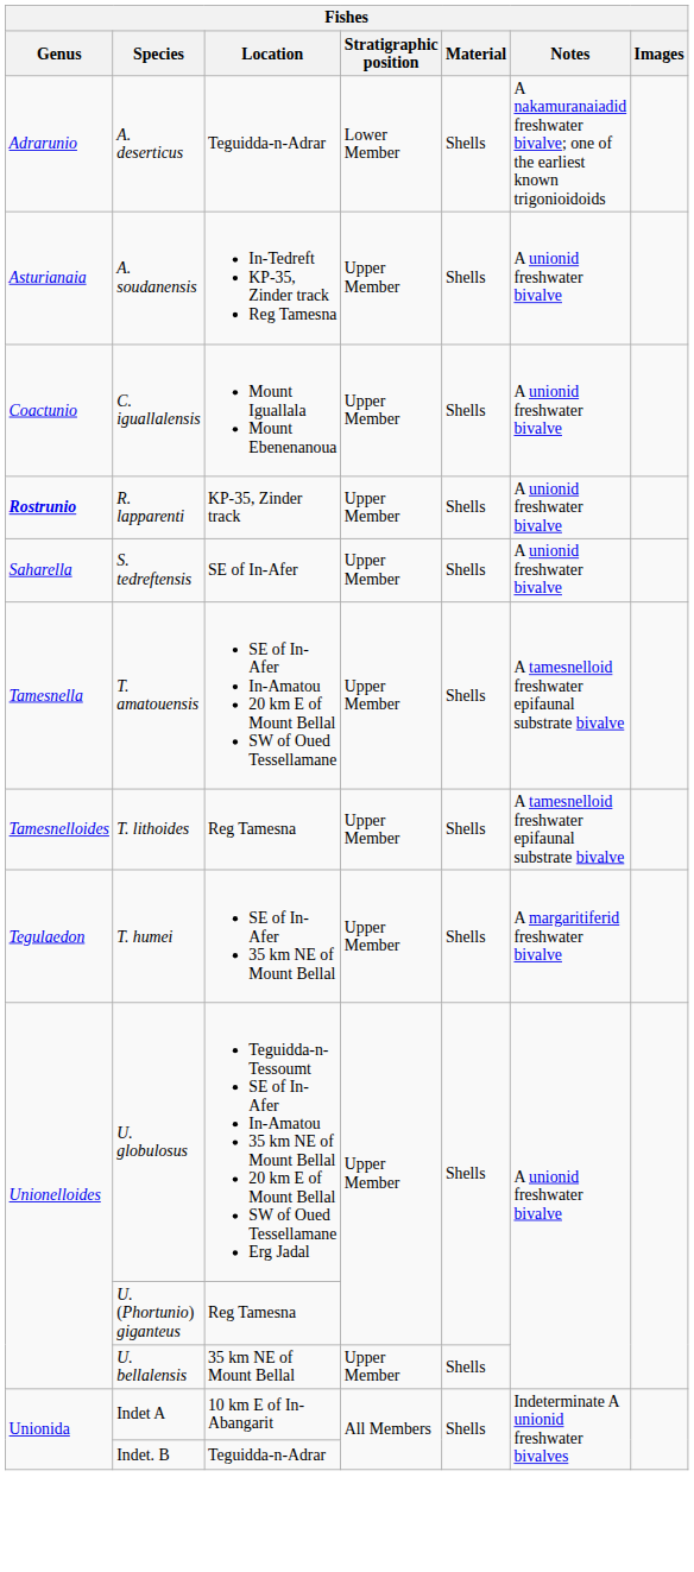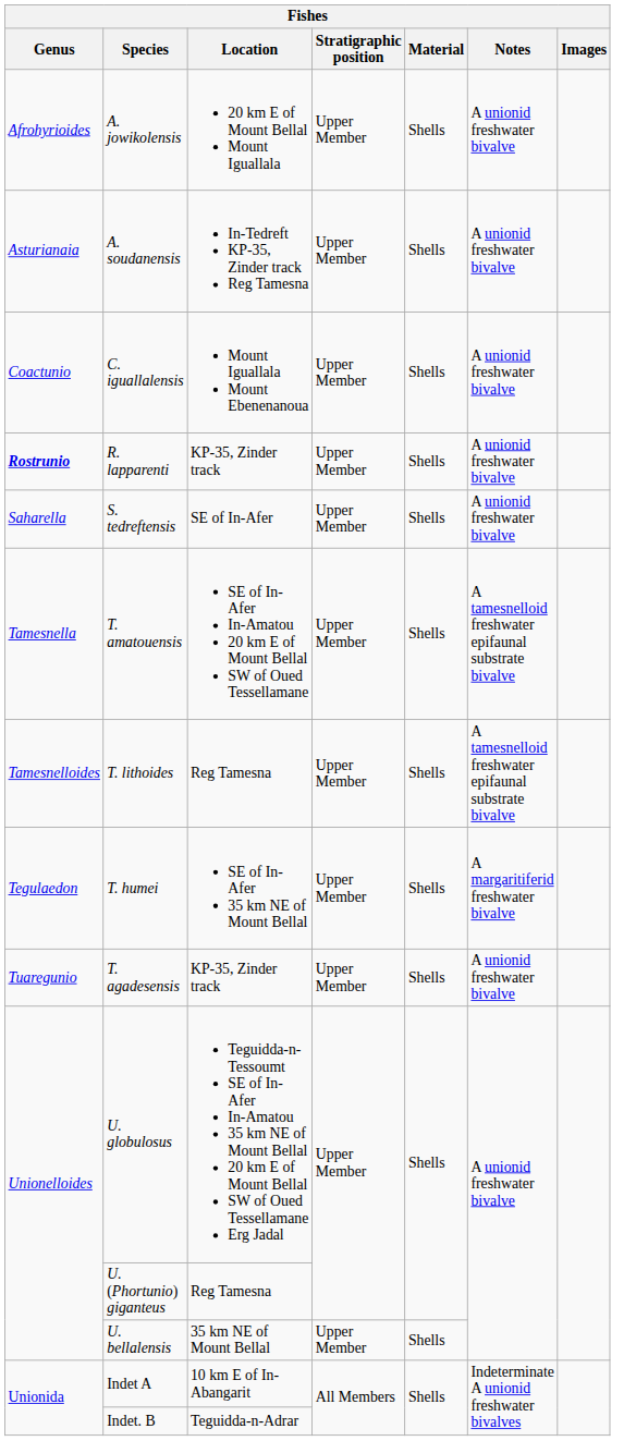 <table class="wikitable" align="center">
 <tr>
 <th colspan="7" align="center">Fishes</th>
 </tr>
 <tr>
 <th>Genus</th>
 <th>Species</th>
 <th>Location</th>
 <th>Stratigraphic position</th>
 <th>Material</th>
 <th>Notes</th>
 <th>Images</th>
 </tr>
 <tr>
-<td><em><a href='#'>Adrarunio</a></em></td>
-<td><em>A. deserticus</em></td>
-<td>Teguidda-n-Adrar</td>
-<td>Lower Member</td>
+<td><em><a href='#'>Afrohyrioides</a></em></td>
+<td><em>A. jowikolensis</em></td>
+<td><br><ul><li>20 km E of Mount Bellal</li><li>Mount Iguallala</li></ul></td>
+<td>Upper Member</td>
 <td>Shells</td>
-<td>A <a href='#'>nakamuranaiadid</a> freshwater <a href='#'>bivalve</a>; one of the earliest known trigonioidoids</td>
+<td>A <a href='#'>unionid</a> freshwater <a href='#'>bivalve</a></td>
 <td></td>
 </tr>
 <tr>
 <td><em><a href='#'>Asturianaia</a></em></td>
 <td><em>A. soudanensis</em></td>
 <td><br><ul><li>In-Tedreft</li><li>KP-35, Zinder track</li><li>Reg Tamesna</li></ul></td>
 <td>Upper Member</td>
 <td>Shells</td>
 <td>A <a href='#'>unionid</a> freshwater <a href='#'>bivalve</a></td>
 <td></td>
 </tr>
 <tr>
 <td><em><a href='#'>Coactunio</a></em></td>
 <td><em>C. iguallalensis</em></td>
 <td><br><ul><li>Mount Iguallala</li><li>Mount Ebenenanoua</li></ul></td>
 <td>Upper Member</td>
 <td>Shells</td>
 <td>A <a href='#'>unionid</a> freshwater <a href='#'>bivalve</a></td>
 <td></td>
 </tr>
 <tr>
 <td><strong><em><a href='#'>Rostrunio</a></em></strong></td>
 <td><em>R. lapparenti</em></td>
 <td>KP-35, Zinder track</td>
 <td>Upper Member</td>
 <td>Shells</td>
 <td>A <a href='#'>unionid</a> freshwater <a href='#'>bivalve</a></td>
 <td></td>
 </tr>
 <tr>
 <td><em><a href='#'>Saharella</a></em></td>
 <td><em>S. tedreftensis</em></td>
 <td>SE of In-Afer</td>
 <td>Upper Member</td>
 <td>Shells</td>
 <td>A <a href='#'>unionid</a> freshwater <a href='#'>bivalve</a></td>
 <td></td>
 </tr>
 <tr>
 <td><em><a href='#'>Tamesnella</a></em></td>
 <td><em>T. amatouensis</em></td>
 <td><br><ul><li>SE of In-Afer</li><li>In-Amatou</li><li>20 km E of Mount Bellal</li><li>SW of Oued Tessellamane</li></ul></td>
 <td>Upper Member</td>
 <td>Shells</td>
 <td>A <a href='#'>tamesnelloid</a> freshwater epifaunal substrate <a href='#'>bivalve</a></td>
 <td></td>
 </tr>
 <tr>
 <td><em><a href='#'>Tamesnelloides</a></em></td>
 <td><em>T. lithoides</em></td>
 <td>Reg Tamesna</td>
 <td>Upper Member</td>
 <td>Shells</td>
 <td>A  <a href='#'>tamesnelloid</a> freshwater epifaunal substrate <a href='#'>bivalve</a></td>
 <td></td>
 </tr>
 <tr>
 <td><em><a href='#'>Tegulaedon</a></em></td>
 <td><em>T. humei</em></td>
 <td><br><ul><li>SE of In-Afer</li><li>35 km NE of Mount Bellal</li></ul></td>
 <td>Upper Member</td>
 <td>Shells</td>
 <td>A <a href='#'>margaritiferid</a> freshwater <a href='#'>bivalve</a></td>
 <td></td>
 </tr>
 <tr>
+<td><em><a href='#'>Tuaregunio</a></em></td>
+<td><em>T. agadesensis</em></td>
+<td>KP-35, Zinder track</td>
+<td>Upper Member</td>
+<td>Shells</td>
+<td>A <a href='#'>unionid</a> freshwater <a href='#'>bivalve</a></td>
+<td></td>
+</tr>
+<tr>
 <td rowspan="3"><em><a href='#'>Unionelloides</a></em></td>
 <td><em>U. globulosus</em></td>
 <td><br><ul><li>Teguidda-n-Tessoumt</li><li>SE of In-Afer</li><li>In-Amatou</li><li>35 km NE of Mount Bellal</li><li>20 km E of Mount Bellal</li><li>SW of Oued Tessellamane</li><li>Erg Jadal</li></ul></td>
 <td rowspan="2">Upper Member</td>
 <td rowspan="2">Shells</td>
 <td rowspan="3">A <a href='#'>unionid</a> freshwater <a href='#'>bivalve</a></td>
 <td rowspan="3"></td>
 </tr>
 <tr>
 <td><em>U.</em> (<em>Phortunio</em>) <em>giganteus</em></td>
 <td>Reg Tamesna</td>
 </tr>
 <tr>
 <td><em>U. bellalensis</em></td>
 <td>35 km NE of Mount Bellal</td>
 <td>Upper Member</td>
 <td>Shells</td>
 </tr>
 <tr>
 <td rowspan="2"><a href='#'>Unionida</a></td>
 <td>Indet A</td>
 <td>10 km E of In-Abangarit</td>
 <td rowspan="2">All Members</td>
 <td rowspan="2">Shells</td>
 <td rowspan="2">Indeterminate A <a href='#'>unionid</a> freshwater <a href='#'>bivalves</a></td>
 <td rowspan="2"></td>
 </tr>
 <tr>
 <td>Indet. B</td>
 <td>Teguidda-n-Adrar</td>
 </tr>
 </table>
